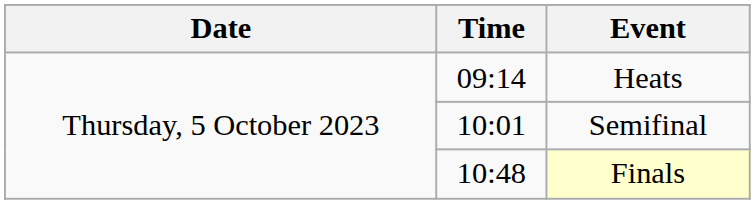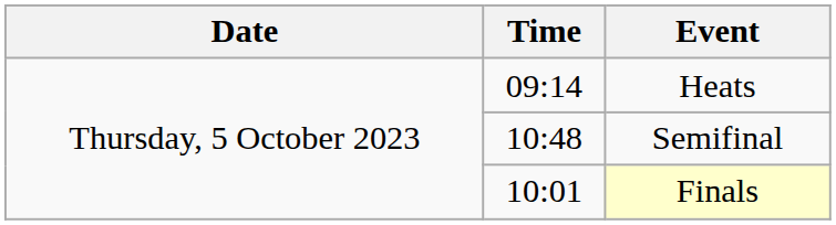 <table class = "wikitable" style="text-align:center;">
 <tr>
 <th width=220>Date</th>
 <th width=50>Time</th>
 <th width=100>Event</th>
 </tr>
 <tr>
 <td rowspan=3>Thursday, 5 October 2023</td>
 <td>09:14</td>
 <td>Heats</td>
 </tr>
 <tr>
-<td>10:01</td>
+<td>10:48</td>
 <td>Semifinal</td>
 </tr>
 <tr>
-<td>10:48</td>
+<td>10:01</td>
 <td bgcolor=ffffcc>Finals</td>
 </tr>
 </table>
